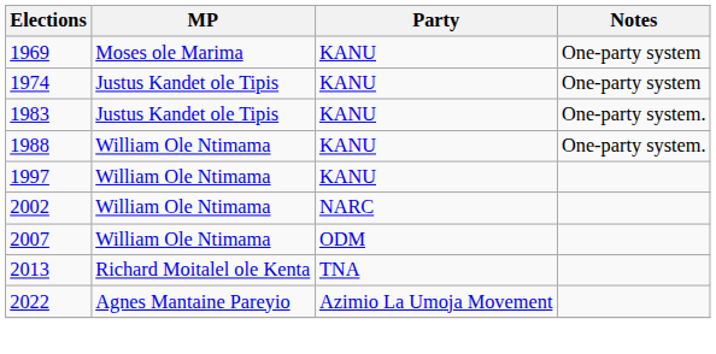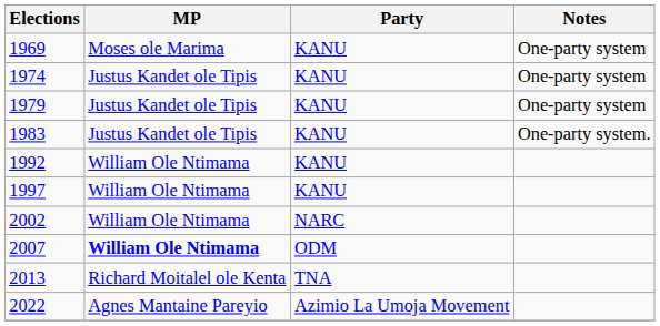 <table class="wikitable">
 <tr>
 <th>Elections</th>
 <th>MP </th>
 <th>Party</th>
 <th>Notes</th>
 </tr>
 <tr>
 <td><a href='#'>1969</a></td>
 <td><a href='#'>Moses ole Marima</a></td>
 <td><a href='#'>KANU</a></td>
 <td>One-party system</td>
 </tr>
 <tr>
 <td><a href='#'>1974</a></td>
 <td><a href='#'>Justus Kandet ole Tipis</a></td>
 <td><a href='#'>KANU</a></td>
 <td>One-party system</td>
 </tr>
 <tr>
+<td><a href='#'>1979</a></td>
+<td><a href='#'>Justus Kandet ole Tipis</a></td>
+<td><a href='#'>KANU</a></td>
+<td>One-party system</td>
+</tr>
+<tr>
 <td><a href='#'>1983</a></td>
 <td><a href='#'>Justus Kandet ole Tipis</a></td>
 <td><a href='#'>KANU</a></td>
 <td>One-party system.</td>
 </tr>
 <tr>
-<td><a href='#'>1988</a></td>
+<td><a href='#'>1992</a></td>
 <td><a href='#'>William Ole Ntimama</a></td>
 <td><a href='#'>KANU</a></td>
-<td>One-party system.</td>
+<td></td>
 </tr>
 <tr>
 <td><a href='#'>1997</a></td>
 <td><a href='#'>William Ole Ntimama</a></td>
 <td><a href='#'>KANU</a></td>
 <td></td>
 </tr>
 <tr>
 <td><a href='#'>2002</a></td>
 <td><a href='#'>William Ole Ntimama</a></td>
 <td><a href='#'>NARC</a></td>
 <td></td>
 </tr>
 <tr>
 <td><a href='#'>2007</a></td>
-<td><a href='#'>William Ole Ntimama</a></td>
+<td><strong><a href='#'>William Ole Ntimama</a></strong></td>
 <td><a href='#'>ODM</a></td>
 <td></td>
 </tr>
 <tr>
 <td><a href='#'>2013</a></td>
 <td><a href='#'>Richard Moitalel ole Kenta</a></td>
 <td><a href='#'>TNA</a></td>
 <td></td>
 </tr>
 <tr>
 <td><a href='#'>2022</a></td>
 <td><a href='#'>Agnes Mantaine Pareyio</a></td>
 <td><a href='#'>Azimio La Umoja Movement</a></td>
 <td></td>
 </tr>
 <tr>
 </tr>
 </table>
